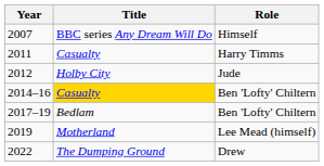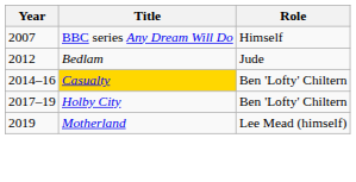 <table class="wikitable">
 <tr>
 <th>Year</th>
 <th>Title</th>
 <th>Role</th>
 </tr>
 <tr>
 <td>2007</td>
 <td><a href='#'>BBC</a> series <em><a href='#'>Any Dream Will Do</a></em></td>
 <td>Himself</td>
 </tr>
 <tr>
-<td>2011</td>
-<td><em><a href='#'>Casualty</a></em></td>
-<td>Harry Timms</td>
-</tr>
-<tr>
 <td>2012</td>
-<td><em><a href='#'>Holby City</a></em></td>
+<td><em>Bedlam</em></td>
 <td>Jude</td>
 </tr>
 <tr>
 <td>2014–16</td>
 <td style="background: gold;"><em><a href='#'>Casualty</a></em></td>
 <td>Ben 'Lofty' Chiltern</td>
 </tr>
 <tr>
 <td>2017–19</td>
-<td><em>Bedlam</em></td>
+<td><em><a href='#'>Holby City</a></em></td>
 <td>Ben 'Lofty' Chiltern</td>
 </tr>
 <tr>
 <td>2019</td>
 <td><em><a href='#'>Motherland</a></em></td>
 <td>Lee Mead (himself)</td>
 </tr>
-<tr>
-<td>2022</td>
-<td><em><a href='#'>The Dumping Ground</a></em></td>
-<td>Drew</td>
-</tr>
 </table>
